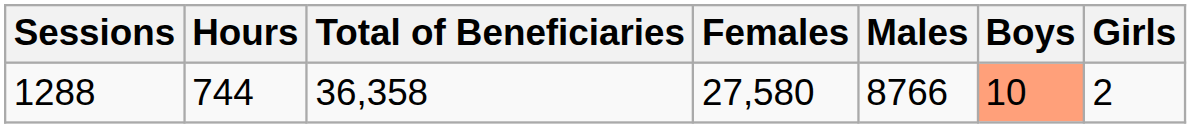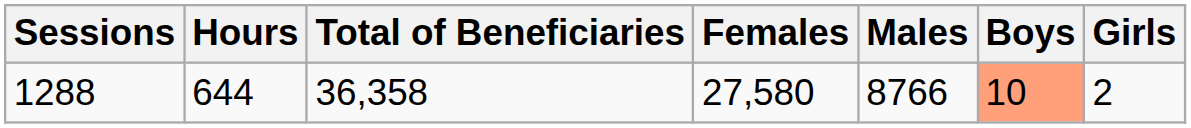 <table class="wikitable">
 <tr>
 <th>Sessions</th>
 <th>Hours</th>
 <th>Total of Beneficiaries</th>
 <th>Females</th>
 <th>Males</th>
 <th>Boys</th>
 <th>Girls</th>
 </tr>
 <tr>
 <td>1288</td>
-<td>744</td>
+<td>644</td>
 <td>36,358</td>
 <td>27,580</td>
 <td>8766</td>
 <td style="background: lightsalmon;">10</td>
 <td>2</td>
 </tr>
 </table>
